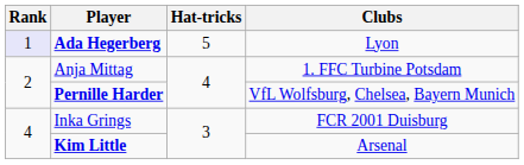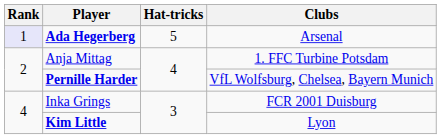 <table class="wikitable" style="text-align:center">
 <tr>
 <th>Rank</th>
 <th>Player</th>
 <th>Hat-tricks</th>
 <th>Clubs</th>
 </tr>
 <tr>
 <td style="background: lavender;">1</td>
 <td align="left"> <strong><a href='#'>Ada Hegerberg</a></strong></td>
 <td>5</td>
-<td> <a href='#'>Lyon</a></td>
+<td> <a href='#'>Arsenal</a></td>
 </tr>
 <tr>
 <td rowspan="2">2</td>
 <td align="left"> <a href='#'>Anja Mittag</a></td>
 <td rowspan="2">4</td>
 <td> <a href='#'>1. FFC Turbine Potsdam</a></td>
 </tr>
 <tr>
 <td align="left"> <strong><a href='#'>Pernille Harder</a></strong></td>
 <td> <a href='#'>VfL Wolfsburg</a>,  <a href='#'>Chelsea</a>,  <a href='#'>Bayern Munich</a></td>
 </tr>
 <tr>
 <td rowspan="2">4</td>
 <td align="left"> <a href='#'>Inka Grings</a></td>
 <td rowspan="2">3</td>
 <td> <a href='#'>FCR 2001 Duisburg</a></td>
 </tr>
 <tr>
 <td align="left"> <strong><a href='#'>Kim Little</a></strong></td>
-<td> <a href='#'>Arsenal</a></td>
+<td> <a href='#'>Lyon</a></td>
 </tr>
 </table>
